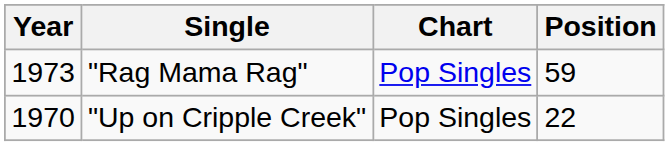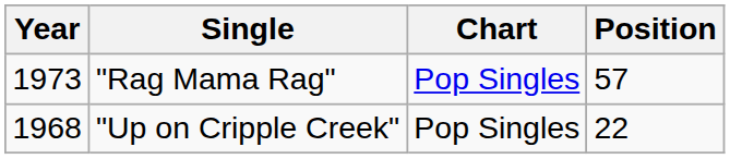 <table class="wikitable">
 <tr>
 <th>Year</th>
 <th>Single</th>
 <th>Chart</th>
 <th>Position</th>
 </tr>
 <tr>
 <td>1973</td>
 <td>"Rag Mama Rag"</td>
 <td><a href='#'>Pop Singles</a></td>
-<td>59</td>
+<td>57</td>
 </tr>
 <tr>
-<td>1970</td>
+<td>1968</td>
 <td>"Up on Cripple Creek"</td>
 <td>Pop Singles</td>
 <td>22</td>
 </tr>
 </table>
